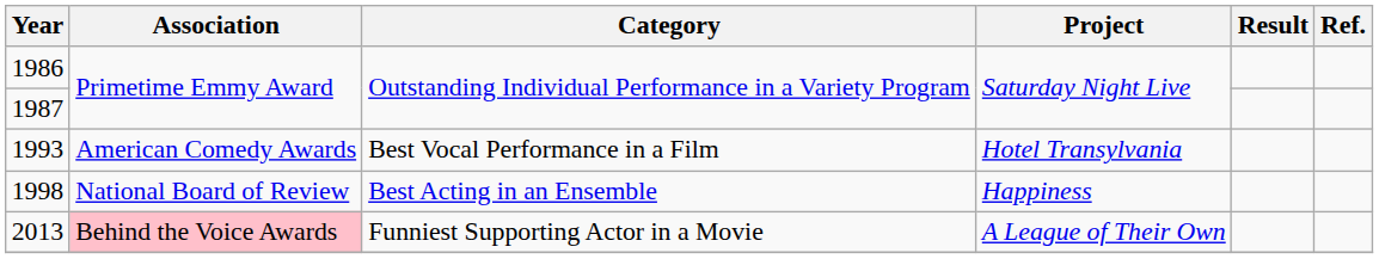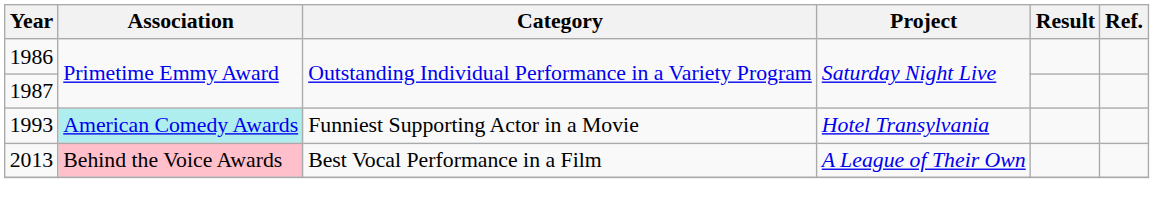 <table class="wikitable plainrowheaders">
 <tr>
 <th scope="col">Year</th>
 <th scope="col">Association</th>
 <th scope="col">Category</th>
 <th scope="col">Project</th>
 <th scope="col">Result</th>
 <th scope="col" class="unsortable">Ref.</th>
 </tr>
 <tr>
 <td>1986</td>
 <td rowspan=2><a href='#'>Primetime Emmy Award</a></td>
 <td rowspan=2><a href='#'>Outstanding Individual Performance in a Variety Program</a></td>
 <td rowspan=2><em><a href='#'>Saturday Night Live</a></em></td>
 <td></td>
 <td></td>
 </tr>
 <tr>
 <td>1987</td>
 <td></td>
 <td></td>
 </tr>
 <tr>
 <td>1993</td>
-<td><a href='#'>American Comedy Awards</a></td>
-<td>Best Vocal Performance in a Film</td>
+<td style="background: paleturquoise;"><a href='#'>American Comedy Awards</a></td>
+<td>Funniest Supporting Actor in a Movie</td>
 <td><em><a href='#'>Hotel Transylvania</a></em></td>
-<td></td>
-<td></td>
-</tr>
-<tr>
-<td>1998</td>
-<td><a href='#'>National Board of Review</a></td>
-<td><a href='#'>Best Acting in an Ensemble</a></td>
-<td><em><a href='#'>Happiness</a></em></td>
 <td></td>
 <td></td>
 </tr>
 <tr>
 <td>2013</td>
 <td style="background: pink;">Behind the Voice Awards</td>
-<td>Funniest Supporting Actor in a Movie</td>
+<td>Best Vocal Performance in a Film</td>
 <td><em><a href='#'>A League of Their Own</a></em></td>
 <td></td>
 <td></td>
 </tr>
 <tr>
 </tr>
 </table>
